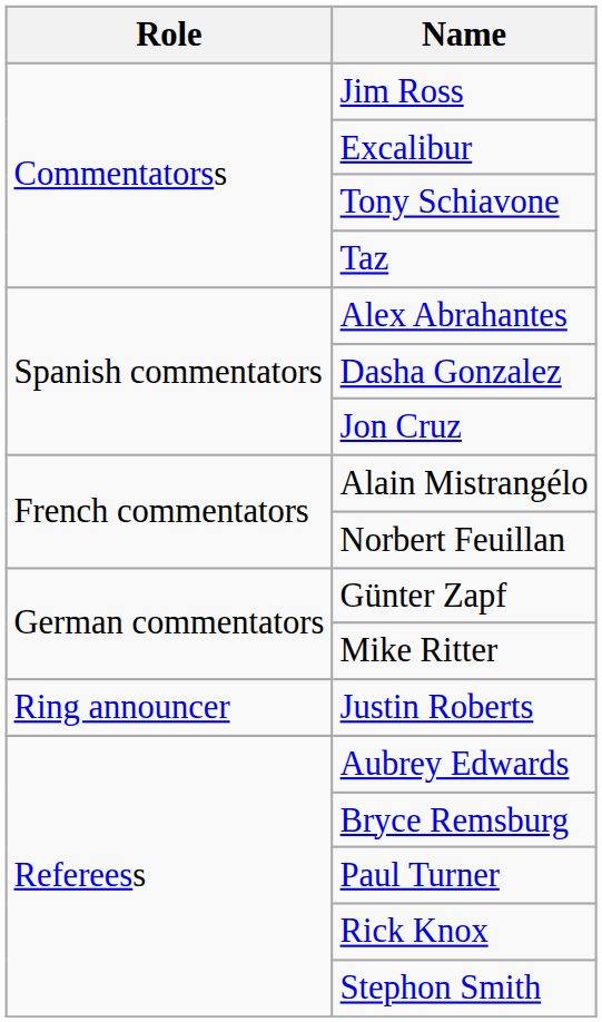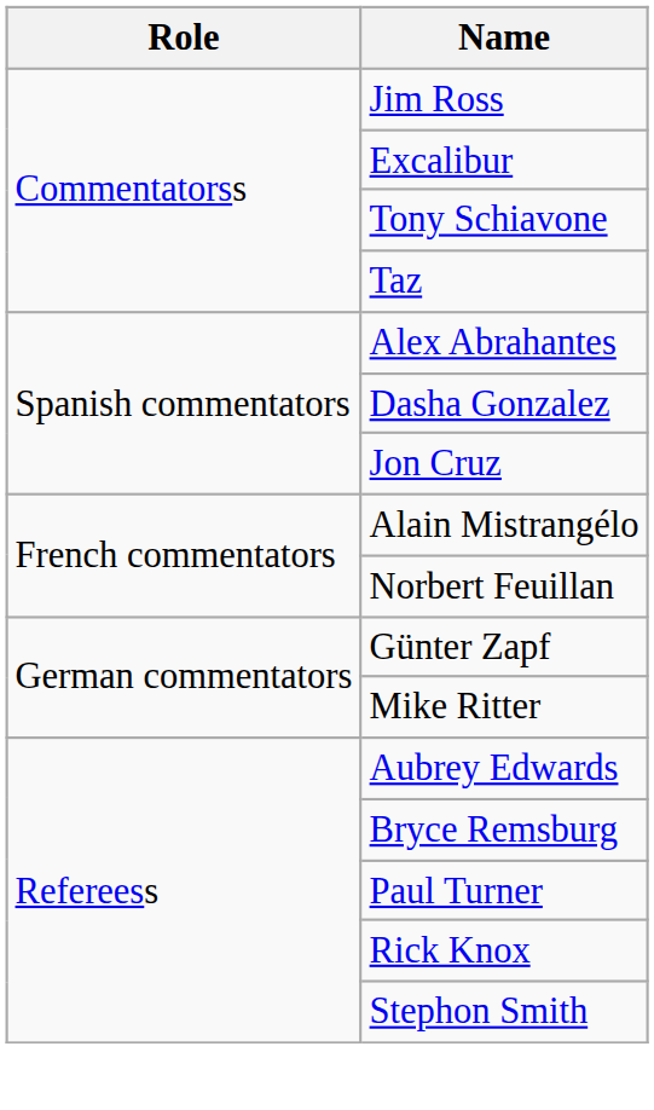 <table class=wikitable style="font-size:90%; margin: 0.5em 0 0.5em 1em; float: right; clear: right;">
 <tr>
 <th>Role</th>
 <th>Name</th>
 </tr>
 <tr>
 <td rowspan=4><a href='#'>Commentators</a>s</td>
 <td><a href='#'>Jim Ross</a> </td>
 </tr>
 <tr>
 <td><a href='#'>Excalibur</a> </td>
 </tr>
 <tr>
 <td><a href='#'>Tony Schiavone</a> </td>
 </tr>
 <tr>
 <td><a href='#'>Taz</a> </td>
 </tr>
 <tr>
 <td rowspan=3>Spanish commentators</td>
 <td><a href='#'>Alex Abrahantes</a> </td>
 </tr>
 <tr>
 <td><a href='#'>Dasha Gonzalez</a> </td>
 </tr>
 <tr>
 <td><a href='#'>Jon Cruz</a> </td>
 </tr>
 <tr>
 <td rowspan=2>French commentators</td>
 <td>Alain Mistrangélo</td>
 </tr>
 <tr>
 <td>Norbert Feuillan</td>
 </tr>
 <tr>
 <td rowspan=2>German commentators</td>
 <td>Günter Zapf</td>
 </tr>
 <tr>
 <td>Mike Ritter</td>
 </tr>
 <tr>
-<td rowspan=1><a href='#'>Ring announcer</a></td>
-<td><a href='#'>Justin Roberts</a></td>
-</tr>
-<tr>
 <td rowspan=5><a href='#'>Referees</a>s</td>
 <td><a href='#'>Aubrey Edwards</a></td>
 </tr>
 <tr>
 <td><a href='#'>Bryce Remsburg</a></td>
 </tr>
 <tr>
 <td><a href='#'>Paul Turner</a></td>
 </tr>
 <tr>
 <td><a href='#'>Rick Knox</a></td>
 </tr>
 <tr>
 <td><a href='#'>Stephon Smith</a></td>
 </tr>
 </table>
